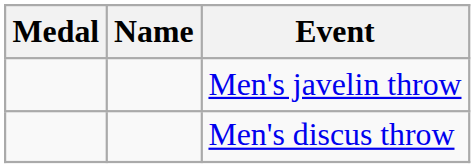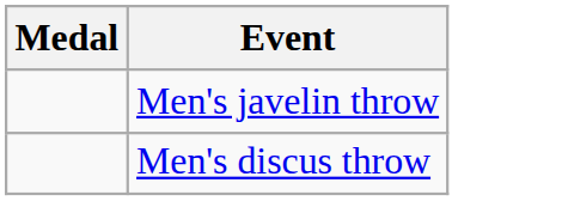 <table class="wikitable sortable" style="font-size:90%">
 <tr>
 <th>Medal</th>
-<th>Name</th>
 <th>Event</th>
 </tr>
 <tr>
-<td></td>
 <td></td>
 <td><a href='#'>Men's javelin throw</a></td>
 </tr>
 <tr>
 <td></td>
-<td></td>
 <td><a href='#'>Men's discus throw</a></td>
 </tr>
 </table>
